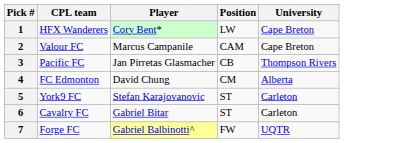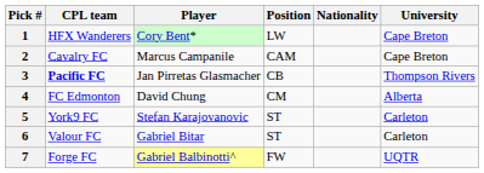 <table class="wikitable">
 <tr>
 <th>Pick #</th>
 <th>CPL team</th>
 <th>Player</th>
 <th>Position</th>
+<th>Nationality</th>
 <th>University</th>
 </tr>
 <tr>
 <th>1</th>
 <td><a href='#'>HFX Wanderers</a></td>
 <td bgcolor="#CCFFCC"><a href='#'>Cory Bent</a>*</td>
 <td>LW</td>
+<td></td>
 <td><a href='#'>Cape Breton</a></td>
 </tr>
 <tr>
 <th>2</th>
-<td><a href='#'>Valour FC</a></td>
+<td><a href='#'>Cavalry FC</a></td>
 <td>Marcus Campanile</td>
 <td>CAM</td>
+<td></td>
 <td>Cape Breton</td>
 </tr>
 <tr>
 <th>3</th>
-<td><a href='#'>Pacific FC</a></td>
+<td><strong><a href='#'>Pacific FC</a></strong></td>
 <td>Jan Pirretas Glasmacher</td>
 <td>CB</td>
+<td></td>
 <td><a href='#'>Thompson Rivers</a></td>
 </tr>
 <tr>
 <th>4</th>
 <td><a href='#'>FC Edmonton</a></td>
 <td>David Chung</td>
 <td>CM</td>
+<td></td>
 <td><a href='#'>Alberta</a></td>
 </tr>
 <tr>
 <th>5</th>
 <td><a href='#'>York9 FC</a></td>
 <td><a href='#'>Stefan Karajovanovic</a></td>
 <td>ST</td>
+<td></td>
 <td><a href='#'>Carleton</a></td>
 </tr>
 <tr>
 <th>6</th>
-<td><a href='#'>Cavalry FC</a></td>
+<td><a href='#'>Valour FC</a></td>
 <td><a href='#'>Gabriel Bitar</a></td>
 <td>ST</td>
+<td></td>
 <td>Carleton</td>
 </tr>
 <tr>
 <th>7</th>
 <td><a href='#'>Forge FC</a></td>
 <td bgcolor="#FFFF99"><a href='#'>Gabriel Balbinotti</a>^</td>
 <td>FW</td>
+<td></td>
 <td><a href='#'>UQTR</a></td>
 </tr>
 </table>
